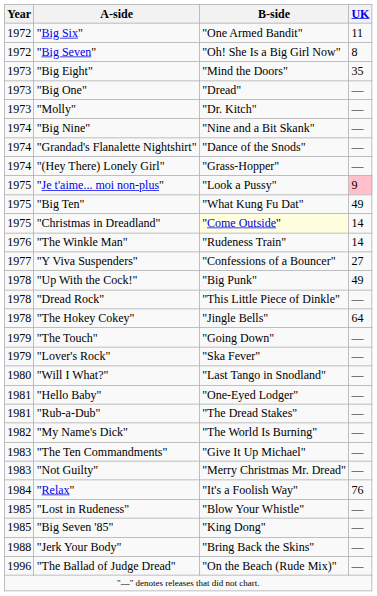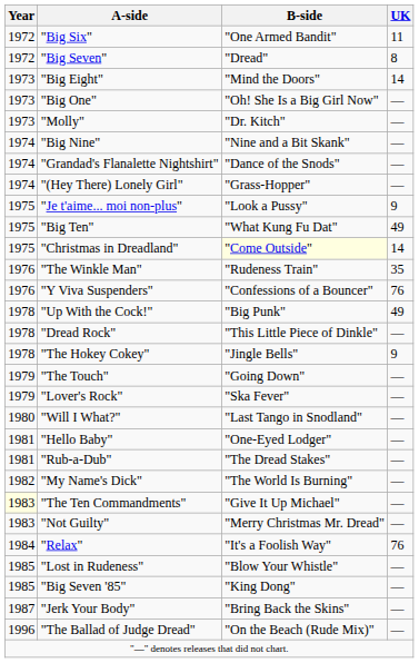 <table class="wikitable">
 <tr>
 <th>Year</th>
 <th>A-side</th>
 <th>B-side</th>
 <th><a href='#'>UK</a><br></th>
 </tr>
 <tr>
 <td>1972</td>
 <td>"<a href='#'>Big Six</a>"</td>
 <td>"One Armed Bandit"</td>
 <td>11</td>
 </tr>
 <tr>
 <td>1972</td>
 <td>"<a href='#'>Big Seven</a>"</td>
-<td>"Oh! She Is a Big Girl Now"</td>
+<td>"Dread"</td>
 <td>8</td>
 </tr>
 <tr>
 <td>1973</td>
 <td>"Big Eight"</td>
 <td>"Mind the Doors"</td>
-<td>35</td>
+<td>14</td>
 </tr>
 <tr>
 <td>1973</td>
 <td>"Big One"</td>
-<td>"Dread"</td>
+<td>"Oh! She Is a Big Girl Now"</td>
 <td>—</td>
 </tr>
 <tr>
 <td>1973</td>
 <td>"Molly"</td>
 <td>"Dr. Kitch"</td>
 <td>—</td>
 </tr>
 <tr>
 <td>1974</td>
 <td>"Big Nine"</td>
 <td>"Nine and a Bit Skank"</td>
 <td>—</td>
 </tr>
 <tr>
 <td>1974</td>
 <td>"Grandad's Flanalette Nightshirt"</td>
 <td>"Dance of the Snods"</td>
 <td>—</td>
 </tr>
 <tr>
 <td>1974</td>
 <td>"(Hey There) Lonely Girl"</td>
 <td>"Grass-Hopper"</td>
 <td>—</td>
 </tr>
 <tr>
 <td>1975</td>
 <td>"<a href='#'>Je t'aime... moi non-plus</a>"</td>
 <td>"Look a Pussy"</td>
-<td style="background: pink;">9</td>
+<td>9</td>
 </tr>
 <tr>
 <td>1975</td>
 <td>"Big Ten"</td>
 <td>"What Kung Fu Dat"</td>
 <td>49</td>
 </tr>
 <tr>
 <td>1975</td>
 <td>"Christmas in Dreadland"</td>
 <td style="background: lightyellow;">"<a href='#'>Come Outside</a>"</td>
 <td>14</td>
 </tr>
 <tr>
 <td>1976</td>
 <td>"The Winkle Man"</td>
 <td>"Rudeness Train"</td>
-<td>14</td>
+<td>35</td>
 </tr>
 <tr>
-<td>1977</td>
+<td>1976</td>
 <td>"Y Viva Suspenders"</td>
 <td>"Confessions of a Bouncer"</td>
-<td>27</td>
+<td>76</td>
 </tr>
 <tr>
 <td>1978</td>
 <td>"Up With the Cock!"</td>
 <td>"Big Punk"</td>
 <td>49</td>
 </tr>
 <tr>
 <td>1978</td>
 <td>"Dread Rock"</td>
 <td>"This Little Piece of Dinkle"</td>
 <td>—</td>
 </tr>
 <tr>
 <td>1978</td>
 <td>"The Hokey Cokey"</td>
 <td>"Jingle Bells"</td>
-<td>64</td>
+<td>9</td>
 </tr>
 <tr>
 <td>1979</td>
 <td>"The Touch"</td>
 <td>"Going Down"</td>
 <td>—</td>
 </tr>
 <tr>
 <td>1979</td>
 <td>"Lover's Rock"</td>
 <td>"Ska Fever"</td>
 <td>—</td>
 </tr>
 <tr>
 <td>1980</td>
 <td>"Will I What?"</td>
 <td>"Last Tango in Snodland"</td>
 <td>—</td>
 </tr>
 <tr>
 <td>1981</td>
 <td>"Hello Baby"</td>
 <td>"One-Eyed Lodger"</td>
 <td>—</td>
 </tr>
 <tr>
 <td>1981</td>
 <td>"Rub-a-Dub"</td>
 <td>"The Dread Stakes"</td>
 <td>—</td>
 </tr>
 <tr>
 <td>1982</td>
 <td>"My Name's Dick"</td>
 <td>"The World Is Burning"</td>
 <td>—</td>
 </tr>
 <tr>
-<td>1983</td>
+<td style="background: lightyellow;">1983</td>
 <td>"The Ten Commandments"</td>
 <td>"Give It Up Michael"</td>
 <td>—</td>
 </tr>
 <tr>
 <td>1983</td>
 <td>"Not Guilty"</td>
 <td>"Merry Christmas Mr. Dread"</td>
 <td>—</td>
 </tr>
 <tr>
 <td>1984</td>
 <td>"<a href='#'>Relax</a>"</td>
 <td>"It's a Foolish Way"</td>
 <td>76</td>
 </tr>
 <tr>
 <td>1985</td>
 <td>"Lost in Rudeness"</td>
 <td>"Blow Your Whistle"</td>
 <td>—</td>
 </tr>
 <tr>
 <td>1985</td>
 <td>"Big Seven '85"</td>
 <td>"King Dong"</td>
 <td>—</td>
 </tr>
 <tr>
-<td>1988</td>
+<td>1987</td>
 <td>"Jerk Your Body"</td>
 <td>"Bring Back the Skins"</td>
 <td>—</td>
 </tr>
 <tr>
 <td>1996</td>
 <td>"The Ballad of Judge Dread"</td>
 <td>"On the Beach (Rude Mix)"</td>
 <td>—</td>
 </tr>
 <tr>
 <td colspan="6" style="text-align:center; font-size:9pt;">"—" denotes releases that did not chart.</td>
 </tr>
 </table>
